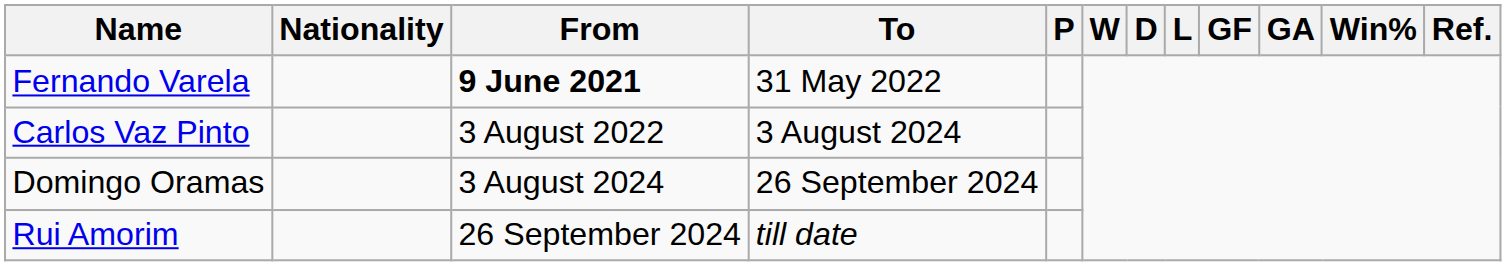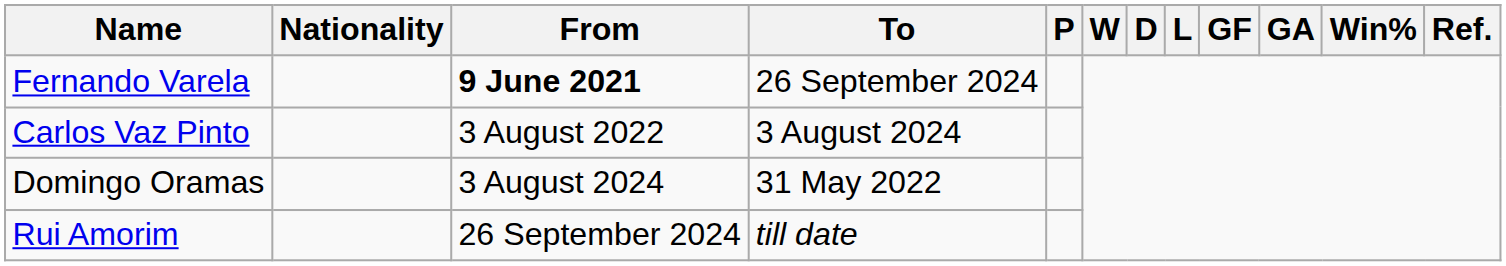 <table class="wikitable plainrowheaders sortable" style="text-align:center">
 <tr>
 <th>Name</th>
 <th>Nationality</th>
 <th>From</th>
 <th class="unsortable">To</th>
 <th>P</th>
 <th>W</th>
 <th>D</th>
 <th>L</th>
 <th>GF</th>
 <th>GA</th>
 <th>Win%</th>
 <th>Ref.</th>
 </tr>
 <tr>
 <td scope=row style=text-align:left><a href='#'>Fernando Varela</a></td>
 <td align=left></td>
 <td align=left><strong>9 June 2021</strong></td>
-<td align=left>31 May 2022<br></td>
+<td style="text-align:left">26 September 2024<br></td>
 <td></td>
 </tr>
 <tr>
 <td scope=row style=text-align:left><a href='#'>Carlos Vaz Pinto</a></td>
 <td align=left></td>
 <td align=left>3 August 2022</td>
 <td align=left>3 August 2024<br></td>
 <td></td>
 </tr>
 <tr>
 <td scope=row style=text-align:left>Domingo Oramas</td>
 <td style="text-align:left"></td>
 <td style="text-align:left">3 August 2024</td>
-<td style="text-align:left">26 September 2024<br></td>
+<td align=left>31 May 2022<br></td>
 <td></td>
 </tr>
 <tr>
 <td scope=row style=text-align:left><a href='#'>Rui Amorim</a></td>
 <td style="text-align:left"></td>
 <td style="text-align:left">26 September 2024</td>
 <td style="text-align:left"><em>till date</em><br></td>
 <td></td>
 </tr>
 </table>
